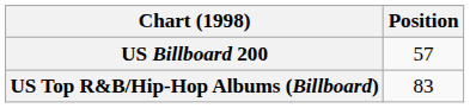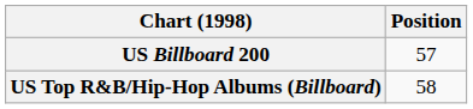 <table class="wikitable sortable plainrowheaders" style="text-align:center">
 <tr>
 <th scope="col">Chart (1998)</th>
 <th scope="col">Position</th>
 </tr>
 <tr>
 <th scope="row">US <em>Billboard</em> 200</th>
 <td>57</td>
 </tr>
 <tr>
 <th scope="row">US Top R&B/Hip-Hop Albums (<em>Billboard</em>)</th>
-<td>83</td>
+<td>58</td>
 </tr>
 </table>
